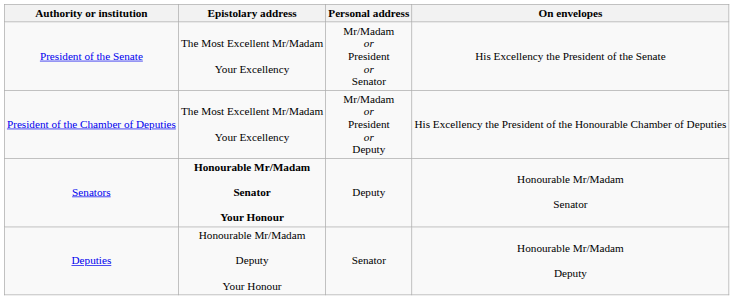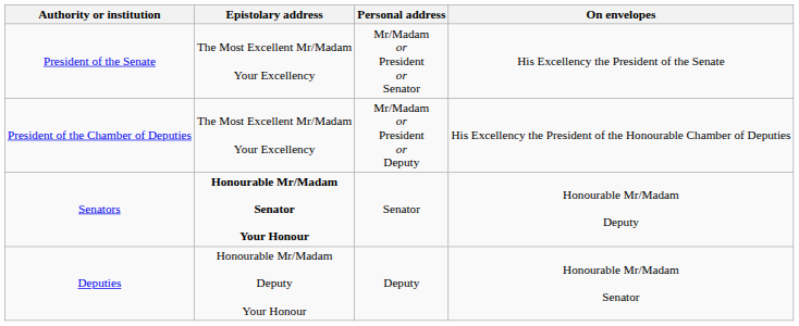 <table class="wikitable" style="text-align: center">
 <tr>
 <th>Authority or institution</th>
 <th>Epistolary address</th>
 <th>Personal address</th>
 <th>On envelopes</th>
 </tr>
 <tr>
 <td><a href='#'>President of the Senate</a></td>
 <td>The Most Excellent Mr/Madam<br><br>Your Excellency</td>
 <td>Mr/Madam<br><em>or</em><br>President<br><em>or</em><br>Senator</td>
 <td>His Excellency the President of the Senate</td>
 </tr>
 <tr>
 <td><a href='#'>President of the Chamber of Deputies</a></td>
 <td>The Most Excellent Mr/Madam<br><br>Your Excellency</td>
 <td>Mr/Madam<br><em>or</em><br>President<br><em>or</em><br>Deputy</td>
 <td>His Excellency the President of the Honourable Chamber of Deputies</td>
 </tr>
 <tr>
 <td><a href='#'>Senators</a></td>
 <td><strong>Honourable Mr/Madam<br><br>Senator<br><br>Your Honour</strong></td>
-<td>Deputy</td>
-<td>Honourable Mr/Madam<br><br>Senator</td>
+<td>Senator</td>
+<td>Honourable Mr/Madam<br><br>Deputy</td>
 </tr>
 <tr>
 <td><a href='#'>Deputies</a></td>
 <td>Honourable Mr/Madam<br><br>Deputy<br><br>Your Honour</td>
-<td>Senator</td>
-<td>Honourable Mr/Madam<br><br>Deputy</td>
+<td>Deputy</td>
+<td>Honourable Mr/Madam<br><br>Senator</td>
 </tr>
 </table>
